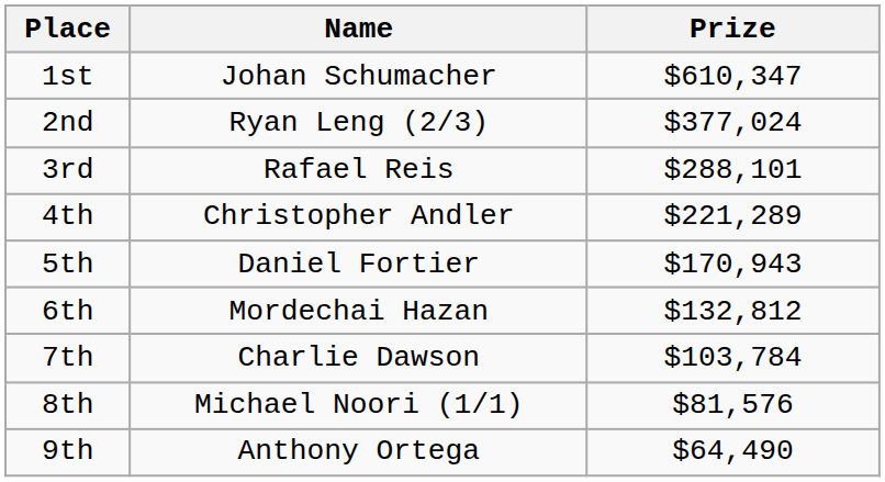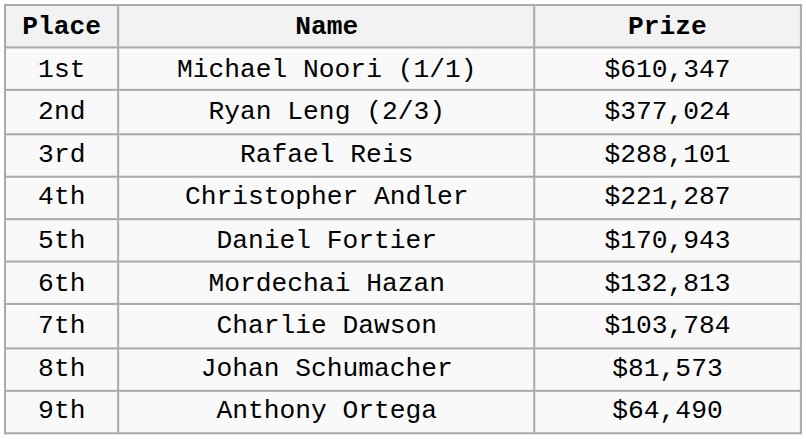 <table class="wikitable">
 <tr>
 <th width="50">Place</th>
 <th width="200">Name</th>
 <th width="125">Prize</th>
 </tr>
 <tr>
 <td align = "center">1st</td>
-<td align = "center">Johan Schumacher</td>
+<td align = "center">Michael Noori (1/1)</td>
 <td align = "center">$610,347</td>
 </tr>
 <tr>
 <td align = "center">2nd</td>
 <td align = "center">Ryan Leng (2/3)</td>
 <td align = "center">$377,024</td>
 </tr>
 <tr>
 <td align = "center">3rd</td>
 <td align = "center">Rafael Reis</td>
 <td align = "center">$288,101</td>
 </tr>
 <tr>
 <td align = "center">4th</td>
 <td align = "center">Christopher Andler</td>
-<td align = "center">$221,289</td>
+<td align = "center">$221,287</td>
 </tr>
 <tr>
 <td align = "center">5th</td>
 <td align = "center">Daniel Fortier</td>
 <td align = "center">$170,943</td>
 </tr>
 <tr>
 <td align = "center">6th</td>
 <td align = "center">Mordechai Hazan</td>
-<td align = "center">$132,812</td>
+<td align = "center">$132,813</td>
 </tr>
 <tr>
 <td align = "center">7th</td>
 <td align = "center">Charlie Dawson</td>
 <td align = "center">$103,784</td>
 </tr>
 <tr>
 <td align = "center">8th</td>
-<td align = "center">Michael Noori (1/1)</td>
-<td align = "center">$81,576</td>
+<td align = "center">Johan Schumacher</td>
+<td align = "center">$81,573</td>
 </tr>
 <tr>
 <td align = "center">9th</td>
 <td align = "center">Anthony Ortega</td>
 <td align = "center">$64,490</td>
 </tr>
 </table>
